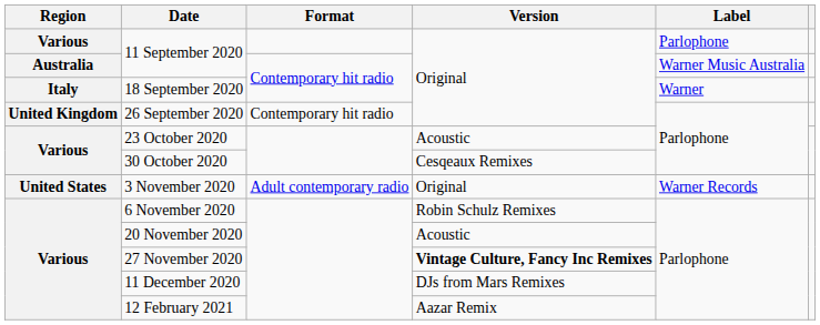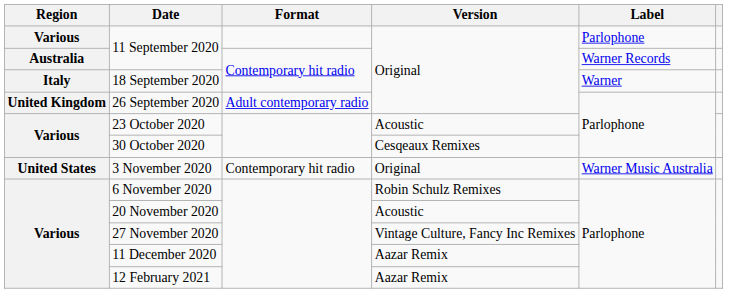 <table class="wikitable plainrowheaders">
 <tr>
 <th scope="col">Region</th>
 <th scope="col">Date</th>
 <th scope="col">Format</th>
 <th>Version</th>
 <th scope="col">Label</th>
 <th scope="col"></th>
 </tr>
 <tr>
 <th scope="row">Various</th>
 <td rowspan="2">11 September 2020</td>
 <td></td>
 <td rowspan="4">Original</td>
 <td><a href='#'>Parlophone</a></td>
 <td></td>
 </tr>
 <tr>
 <th scope="row">Australia</th>
 <td rowspan="2"><a href='#'>Contemporary hit radio</a></td>
-<td><a href='#'>Warner Music Australia</a></td>
+<td><a href='#'>Warner Records</a></td>
 <td></td>
 </tr>
 <tr>
 <th scope="row">Italy</th>
 <td>18 September 2020</td>
 <td><a href='#'>Warner</a></td>
 <td></td>
 </tr>
 <tr>
 <th scope="row">United Kingdom</th>
 <td>26 September 2020</td>
-<td>Contemporary hit radio</td>
+<td><a href='#'>Adult contemporary radio</a></td>
 <td rowspan="3">Parlophone</td>
 <td></td>
 </tr>
 <tr>
 <th rowspan="2" scope="row">Various</th>
 <td>23 October 2020</td>
 <td rowspan="2"></td>
 <td>Acoustic</td>
 <td rowspan="2"></td>
 </tr>
 <tr>
 <td>30 October 2020</td>
 <td>Cesqeaux Remixes</td>
 </tr>
 <tr>
 <th scope="row">United States</th>
 <td>3 November 2020</td>
-<td><a href='#'>Adult contemporary radio</a></td>
+<td>Contemporary hit radio</td>
 <td>Original</td>
-<td><a href='#'>Warner Records</a></td>
+<td><a href='#'>Warner Music Australia</a></td>
 <td></td>
 </tr>
 <tr>
 <th rowspan="5" scope="row">Various</th>
 <td>6 November 2020</td>
 <td rowspan="5"></td>
 <td>Robin Schulz Remixes</td>
 <td rowspan="5">Parlophone</td>
 <td rowspan="5"></td>
 </tr>
 <tr>
 <td>20 November 2020</td>
 <td>Acoustic</td>
 </tr>
 <tr>
 <td>27 November 2020</td>
-<td><strong>Vintage Culture, Fancy Inc Remixes</strong></td>
+<td>Vintage Culture, Fancy Inc Remixes</td>
 </tr>
 <tr>
 <td>11 December 2020</td>
-<td>DJs from Mars Remixes</td>
+<td>Aazar Remix</td>
 </tr>
 <tr>
 <td>12 February 2021</td>
 <td>Aazar Remix</td>
 </tr>
 </table>
